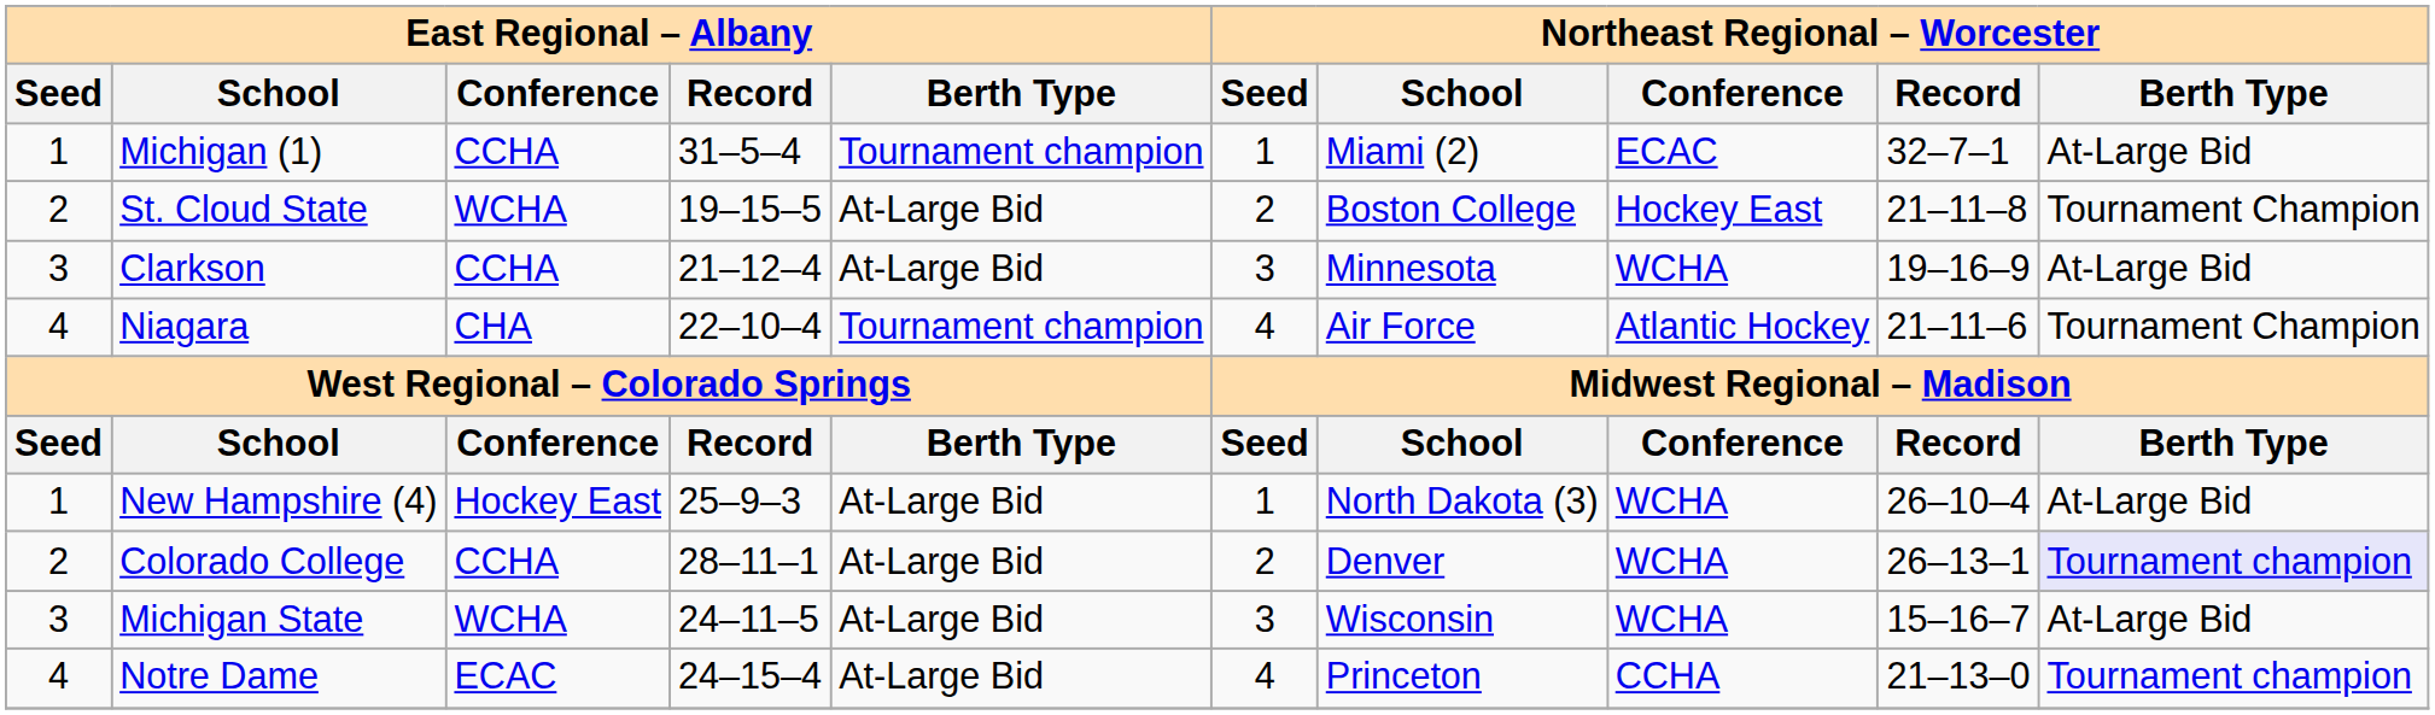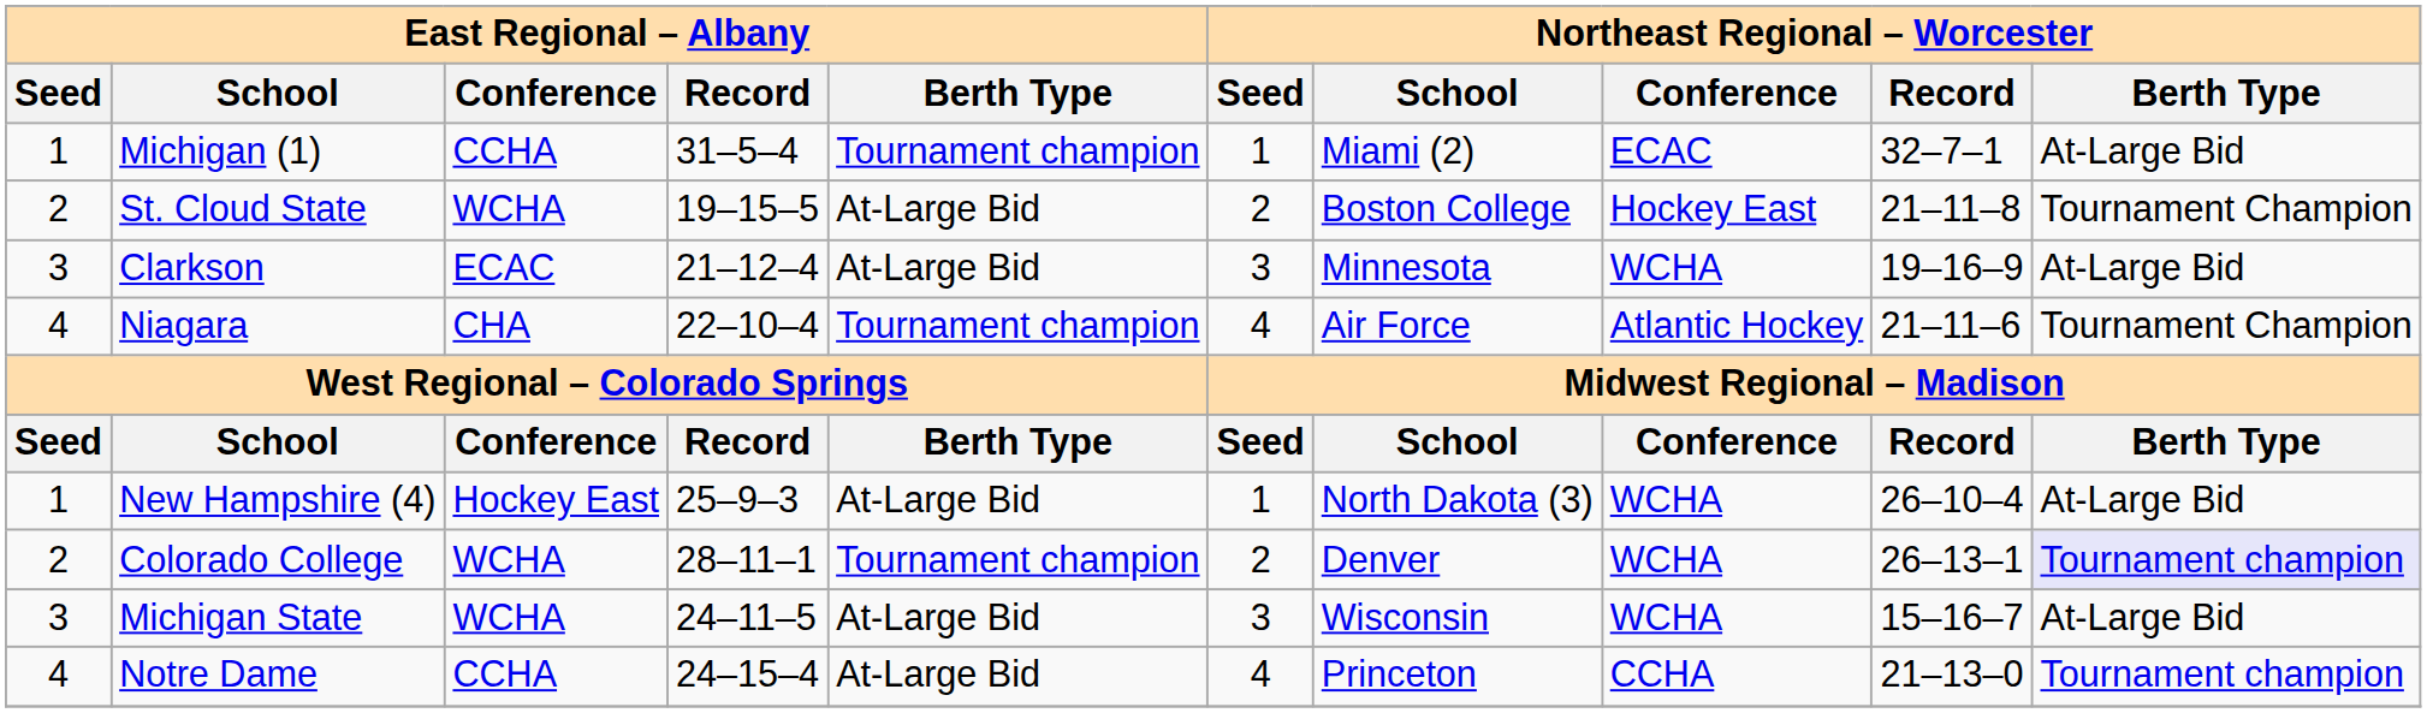 <table class="wikitable">
 <tr>
 <th colspan="5" style="background:#ffdead;">East Regional – <a href='#'>Albany</a></th>
 <th colspan="5" style="background:#ffdead;">Northeast Regional – <a href='#'>Worcester</a></th>
 </tr>
 <tr>
 <th>Seed</th>
 <th>School</th>
 <th>Conference</th>
 <th>Record</th>
 <th>Berth Type</th>
 <th>Seed</th>
 <th>School</th>
 <th>Conference</th>
 <th>Record</th>
 <th>Berth Type</th>
 </tr>
 <tr>
 <td align=center>1</td>
 <td><a href='#'>Michigan</a> (1)</td>
 <td><a href='#'>CCHA</a></td>
 <td>31–5–4</td>
 <td><a href='#'>Tournament champion</a></td>
 <td align=center>1</td>
 <td><a href='#'>Miami</a> (2)</td>
 <td><a href='#'>ECAC</a></td>
 <td>32–7–1</td>
 <td>At-Large Bid</td>
 </tr>
 <tr>
 <td align=center>2</td>
 <td><a href='#'>St. Cloud State</a></td>
 <td><a href='#'>WCHA</a></td>
 <td>19–15–5</td>
 <td>At-Large Bid</td>
 <td align=center>2</td>
 <td><a href='#'>Boston College</a></td>
 <td><a href='#'>Hockey East</a></td>
 <td>21–11–8</td>
 <td>Tournament Champion</td>
 </tr>
 <tr>
 <td align=center>3</td>
 <td><a href='#'>Clarkson</a></td>
-<td><a href='#'>CCHA</a></td>
+<td><a href='#'>ECAC</a></td>
 <td>21–12–4</td>
 <td>At-Large Bid</td>
 <td align=center>3</td>
 <td><a href='#'>Minnesota</a></td>
 <td><a href='#'>WCHA</a></td>
 <td>19–16–9</td>
 <td>At-Large Bid</td>
 </tr>
 <tr>
 <td align=center>4</td>
 <td><a href='#'>Niagara</a></td>
 <td><a href='#'>CHA</a></td>
 <td>22–10–4</td>
 <td><a href='#'>Tournament champion</a></td>
 <td align=center>4</td>
 <td><a href='#'>Air Force</a></td>
 <td><a href='#'>Atlantic Hockey</a></td>
 <td>21–11–6</td>
 <td>Tournament Champion</td>
 </tr>
 <tr>
 <th colspan="5" style="background:#ffdead;">West Regional – <a href='#'>Colorado Springs</a></th>
 <th colspan="5" style="background:#ffdead;">Midwest Regional – <a href='#'>Madison</a></th>
 </tr>
 <tr>
 <th>Seed</th>
 <th>School</th>
 <th>Conference</th>
 <th>Record</th>
 <th>Berth Type<br></th>
 <th>Seed</th>
 <th>School</th>
 <th>Conference</th>
 <th>Record</th>
 <th>Berth Type</th>
 </tr>
 <tr>
 <td align=center>1</td>
 <td><a href='#'>New Hampshire</a> (4)</td>
 <td><a href='#'>Hockey East</a></td>
 <td>25–9–3</td>
 <td>At-Large Bid</td>
 <td align=center>1</td>
 <td><a href='#'>North Dakota</a> (3)</td>
 <td><a href='#'>WCHA</a></td>
 <td>26–10–4</td>
 <td>At-Large Bid</td>
 </tr>
 <tr>
 <td align=center>2</td>
 <td><a href='#'>Colorado College</a></td>
-<td><a href='#'>CCHA</a></td>
+<td><a href='#'>WCHA</a></td>
 <td>28–11–1</td>
-<td>At-Large Bid</td>
+<td><a href='#'>Tournament champion</a></td>
 <td align=center>2</td>
 <td><a href='#'>Denver</a></td>
 <td><a href='#'>WCHA</a></td>
 <td>26–13–1</td>
 <td style="background: lavender;"><a href='#'>Tournament champion</a></td>
 </tr>
 <tr>
 <td align=center>3</td>
 <td><a href='#'>Michigan State</a></td>
 <td><a href='#'>WCHA</a></td>
 <td>24–11–5</td>
 <td>At-Large Bid</td>
 <td align=center>3</td>
 <td><a href='#'>Wisconsin</a></td>
 <td><a href='#'>WCHA</a></td>
 <td>15–16–7</td>
 <td>At-Large Bid</td>
 </tr>
 <tr>
 <td align=center>4</td>
 <td><a href='#'>Notre Dame</a></td>
-<td><a href='#'>ECAC</a></td>
+<td><a href='#'>CCHA</a></td>
 <td>24–15–4</td>
 <td>At-Large Bid</td>
 <td align=center>4</td>
 <td><a href='#'>Princeton</a></td>
 <td><a href='#'>CCHA</a></td>
 <td>21–13–0</td>
 <td><a href='#'>Tournament champion</a></td>
 </tr>
 <tr>
 </tr>
 </table>
